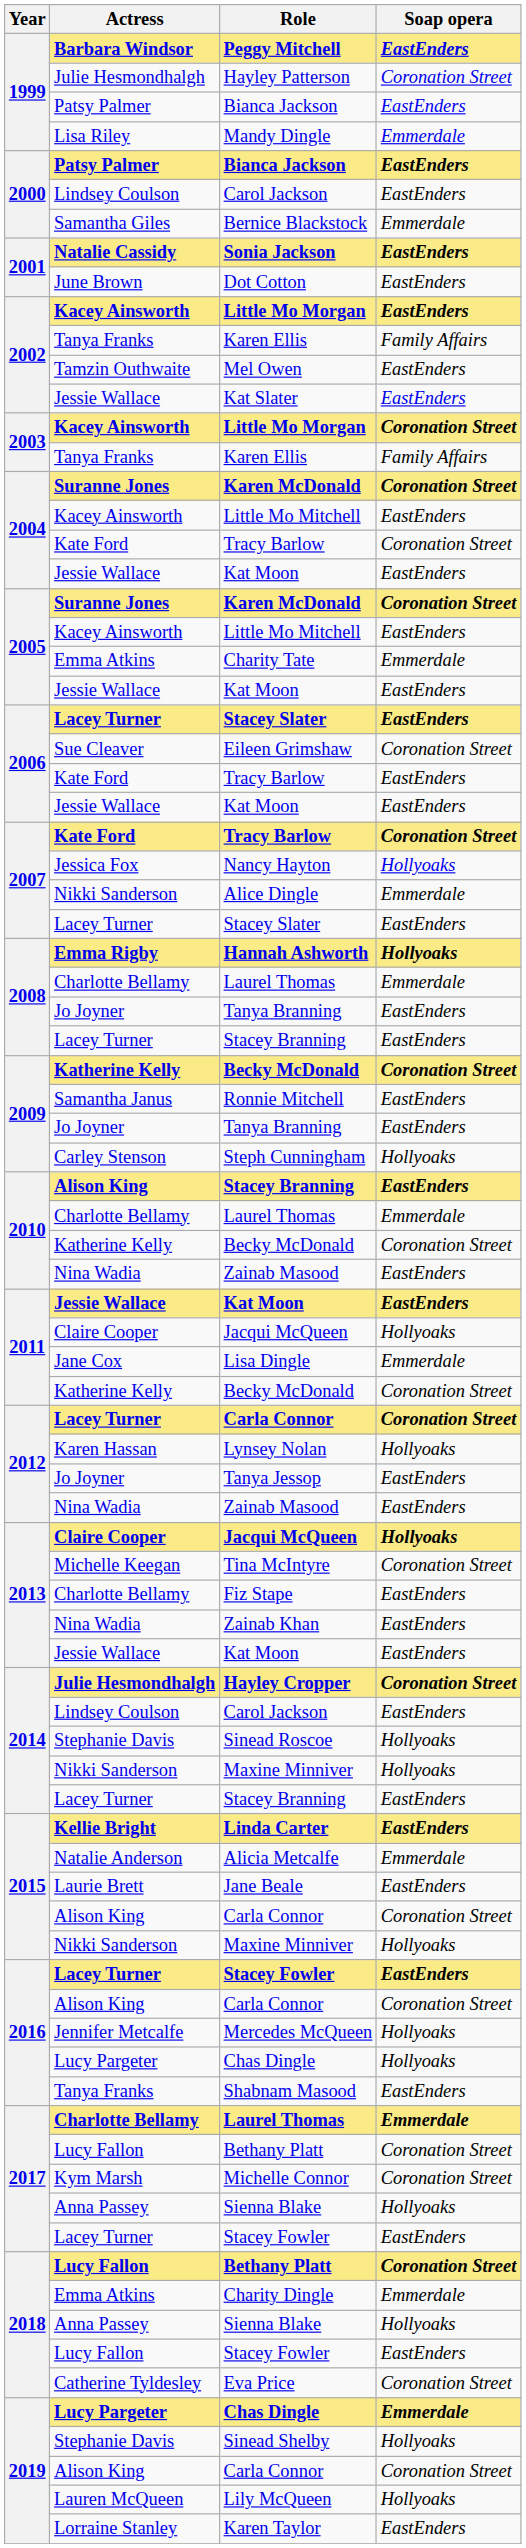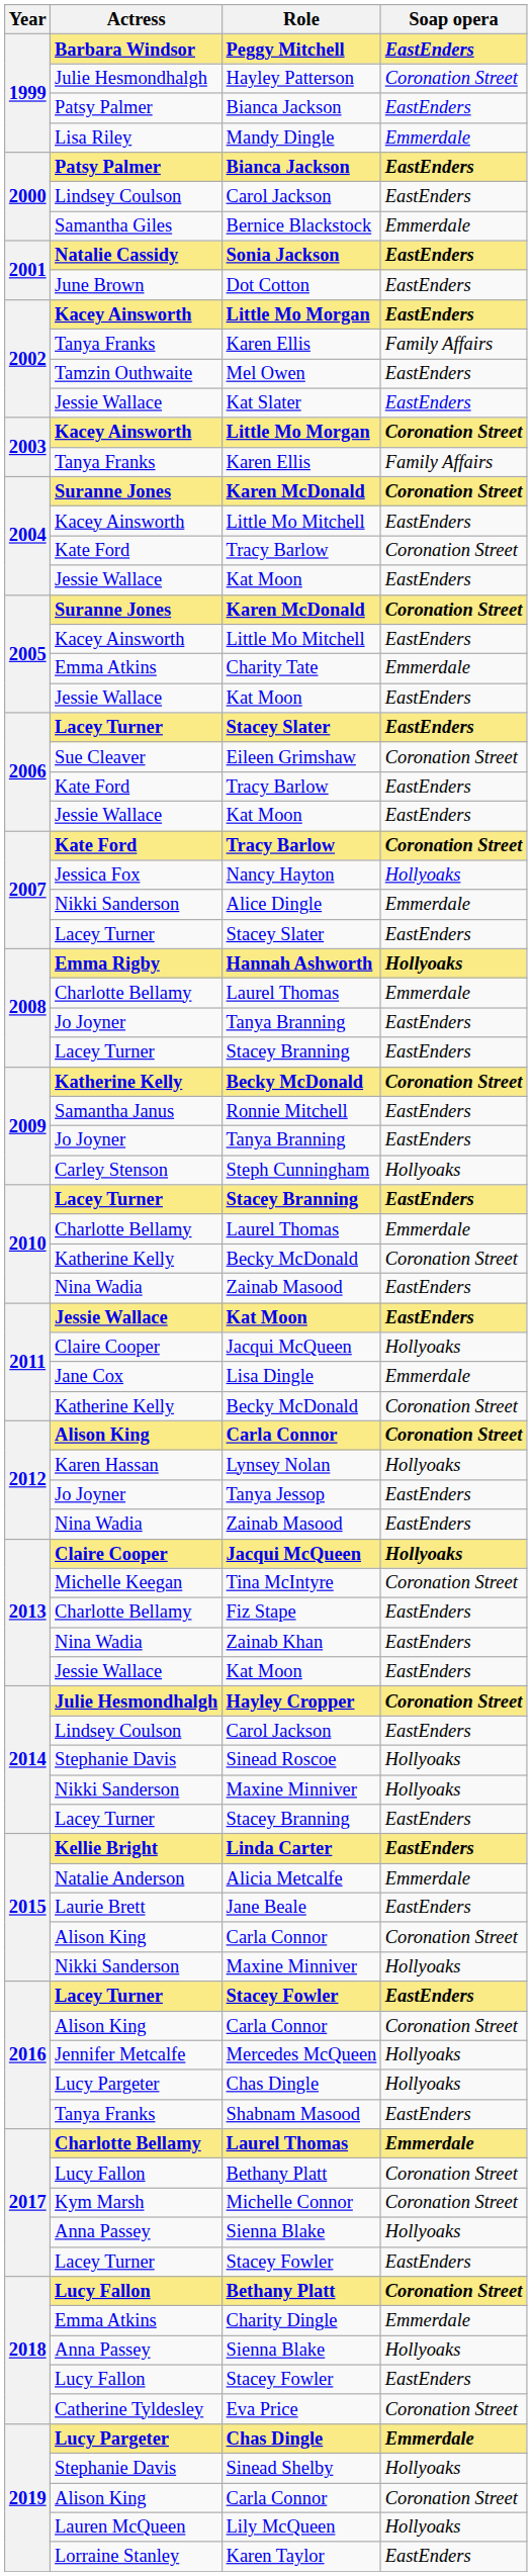 <table class="wikitable sortable" rowspan=2 style="text-align: left;">
 <tr>
 <th scope="col">Year</th>
 <th scope="col">Actress</th>
 <th scope="col">Role</th>
 <th scope="col">Soap opera</th>
 </tr>
 <tr>
 <th scope="row" rowspan=4 style="text-align:center"><a href='#'>1999</a></th>
 <td style="background:#FAEB86;"><strong><a href='#'>Barbara Windsor</a></strong></td>
 <td style="background:#FAEB86;"><strong><a href='#'>Peggy Mitchell</a></strong></td>
 <td style="background:#FAEB86;"><strong><em><a href='#'>EastEnders</a></em></strong></td>
 </tr>
 <tr>
 <td><a href='#'>Julie Hesmondhalgh</a></td>
 <td><a href='#'>Hayley Patterson</a></td>
 <td><em><a href='#'>Coronation Street</a></em></td>
 </tr>
 <tr>
 <td><a href='#'>Patsy Palmer</a></td>
 <td><a href='#'>Bianca Jackson</a></td>
 <td><em><a href='#'>EastEnders</a></em></td>
 </tr>
 <tr>
 <td><a href='#'>Lisa Riley</a></td>
 <td><a href='#'>Mandy Dingle</a></td>
 <td><em><a href='#'>Emmerdale</a></em></td>
 </tr>
 <tr>
 <th scope="row" rowspan=3 style="text-align:center"><a href='#'>2000</a></th>
 <td style="background:#FAEB86;"><strong><a href='#'>Patsy Palmer</a></strong></td>
 <td style="background:#FAEB86;"><strong><a href='#'>Bianca Jackson</a></strong></td>
 <td style="background:#FAEB86;"><strong><em>EastEnders</em></strong></td>
 </tr>
 <tr>
 <td><a href='#'>Lindsey Coulson</a></td>
 <td><a href='#'>Carol Jackson</a></td>
 <td><em>EastEnders</em></td>
 </tr>
 <tr>
 <td><a href='#'>Samantha Giles</a></td>
 <td><a href='#'>Bernice Blackstock</a></td>
 <td><em>Emmerdale</em></td>
 </tr>
 <tr>
 <th scope="row" rowspan=2 style="text-align:center"><a href='#'>2001</a></th>
 <td style="background:#FAEB86;"><strong><a href='#'>Natalie Cassidy</a></strong></td>
 <td style="background:#FAEB86;"><strong><a href='#'>Sonia Jackson</a></strong></td>
 <td style="background:#FAEB86;"><strong><em>EastEnders</em></strong></td>
 </tr>
 <tr>
 <td><a href='#'>June Brown</a></td>
 <td><a href='#'>Dot Cotton</a></td>
 <td><em>EastEnders</em></td>
 </tr>
 <tr>
 <th scope="row" rowspan=4 style="text-align:center"><a href='#'>2002</a></th>
 <td style="background:#FAEB86;"><strong><a href='#'>Kacey Ainsworth</a></strong></td>
 <td style="background:#FAEB86;"><strong><a href='#'>Little Mo Morgan</a></strong></td>
 <td style="background:#FAEB86;"><strong><em>EastEnders</em></strong></td>
 </tr>
 <tr>
 <td><a href='#'>Tanya Franks</a></td>
 <td><a href='#'>Karen Ellis</a></td>
 <td><em>Family Affairs</em></td>
 </tr>
 <tr>
 <td><a href='#'>Tamzin Outhwaite</a></td>
 <td><a href='#'>Mel Owen</a></td>
 <td><em>EastEnders</em></td>
 </tr>
 <tr>
 <td><a href='#'>Jessie Wallace</a></td>
 <td><a href='#'>Kat Slater</a></td>
 <td><em><a href='#'>EastEnders</a></em></td>
 </tr>
 <tr>
 <th scope="row" rowspan=2 style="text-align:center"><a href='#'>2003</a></th>
 <td style="background:#FAEB86;"><strong><a href='#'>Kacey Ainsworth</a></strong></td>
 <td style="background:#FAEB86;"><strong><a href='#'>Little Mo Morgan</a></strong></td>
 <td style="background:#FAEB86;"><strong><em>Coronation Street</em></strong></td>
 </tr>
 <tr>
 <td><a href='#'>Tanya Franks</a></td>
 <td><a href='#'>Karen Ellis</a></td>
 <td><em>Family Affairs</em></td>
 </tr>
 <tr>
 <th scope="row" rowspan=4 style="text-align:center"><a href='#'>2004</a></th>
 <td style="background:#FAEB86;"><strong><a href='#'>Suranne Jones</a></strong></td>
 <td style="background:#FAEB86;"><strong><a href='#'>Karen McDonald</a></strong></td>
 <td style="background:#FAEB86;"><strong><em>Coronation Street</em></strong></td>
 </tr>
 <tr>
 <td><a href='#'>Kacey Ainsworth</a></td>
 <td><a href='#'>Little Mo Mitchell</a></td>
 <td><em>EastEnders</em></td>
 </tr>
 <tr>
 <td><a href='#'>Kate Ford</a></td>
 <td><a href='#'>Tracy Barlow</a></td>
 <td><em>Coronation Street</em></td>
 </tr>
 <tr>
 <td><a href='#'>Jessie Wallace</a></td>
 <td><a href='#'>Kat Moon</a></td>
 <td><em>EastEnders</em></td>
 </tr>
 <tr>
 <th scope="row" rowspan=4 style="text-align:center"><a href='#'>2005</a></th>
 <td style="background:#FAEB86;"><strong><a href='#'>Suranne Jones</a></strong></td>
 <td style="background:#FAEB86;"><strong><a href='#'>Karen McDonald</a></strong></td>
 <td style="background:#FAEB86;"><strong><em>Coronation Street</em></strong></td>
 </tr>
 <tr>
 <td><a href='#'>Kacey Ainsworth</a></td>
 <td><a href='#'>Little Mo Mitchell</a></td>
 <td><em>EastEnders</em></td>
 </tr>
 <tr>
 <td><a href='#'>Emma Atkins</a></td>
 <td><a href='#'>Charity Tate</a></td>
 <td><em>Emmerdale</em></td>
 </tr>
 <tr>
 <td><a href='#'>Jessie Wallace</a></td>
 <td><a href='#'>Kat Moon</a></td>
 <td><em>EastEnders</em></td>
 </tr>
 <tr>
 <th scope="row" rowspan=4 style="text-align:center"><a href='#'>2006</a></th>
 <td style="background:#FAEB86;"><strong><a href='#'>Lacey Turner</a></strong></td>
 <td style="background:#FAEB86;"><strong><a href='#'>Stacey Slater</a></strong></td>
 <td style="background:#FAEB86;"><strong><em>EastEnders</em></strong></td>
 </tr>
 <tr>
 <td><a href='#'>Sue Cleaver</a></td>
 <td><a href='#'>Eileen Grimshaw</a></td>
 <td><em>Coronation Street</em></td>
 </tr>
 <tr>
 <td><a href='#'>Kate Ford</a></td>
 <td><a href='#'>Tracy Barlow</a></td>
 <td><em>EastEnders</em></td>
 </tr>
 <tr>
 <td><a href='#'>Jessie Wallace</a></td>
 <td><a href='#'>Kat Moon</a></td>
 <td><em>EastEnders</em></td>
 </tr>
 <tr>
 <th scope="row" rowspan=4 style="text-align:center"><a href='#'>2007</a></th>
 <td style="background:#FAEB86;"><strong><a href='#'>Kate Ford</a></strong></td>
 <td style="background:#FAEB86;"><strong><a href='#'>Tracy Barlow</a></strong></td>
 <td style="background:#FAEB86;"><strong><em>Coronation Street</em></strong></td>
 </tr>
 <tr>
 <td><a href='#'>Jessica Fox</a></td>
 <td><a href='#'>Nancy Hayton</a></td>
 <td><em><a href='#'>Hollyoaks</a></em></td>
 </tr>
 <tr>
 <td><a href='#'>Nikki Sanderson</a></td>
 <td><a href='#'>Alice Dingle</a></td>
 <td><em>Emmerdale</em></td>
 </tr>
 <tr>
 <td><a href='#'>Lacey Turner</a></td>
 <td><a href='#'>Stacey Slater</a></td>
 <td><em>EastEnders</em></td>
 </tr>
 <tr>
 <th scope="row" rowspan=4 style="text-align:center"><a href='#'>2008</a></th>
 <td style="background:#FAEB86;"><strong><a href='#'>Emma Rigby</a></strong></td>
 <td style="background:#FAEB86;"><strong><a href='#'>Hannah Ashworth</a></strong></td>
 <td style="background:#FAEB86;"><strong><em>Hollyoaks</em></strong></td>
 </tr>
 <tr>
 <td><a href='#'>Charlotte Bellamy</a></td>
 <td><a href='#'>Laurel Thomas</a></td>
 <td><em>Emmerdale</em></td>
 </tr>
 <tr>
 <td><a href='#'>Jo Joyner</a></td>
 <td><a href='#'>Tanya Branning</a></td>
 <td><em>EastEnders</em></td>
 </tr>
 <tr>
 <td><a href='#'>Lacey Turner</a></td>
 <td><a href='#'>Stacey Branning</a></td>
 <td><em>EastEnders</em></td>
 </tr>
 <tr>
 <th scope="row" rowspan=4 style="text-align:center"><a href='#'>2009</a></th>
 <td style="background:#FAEB86;"><strong><a href='#'>Katherine Kelly</a></strong></td>
 <td style="background:#FAEB86;"><strong><a href='#'>Becky McDonald</a></strong></td>
 <td style="background:#FAEB86;"><strong><em>Coronation Street</em></strong></td>
 </tr>
 <tr>
 <td><a href='#'>Samantha Janus</a></td>
 <td><a href='#'>Ronnie Mitchell</a></td>
 <td><em>EastEnders</em></td>
 </tr>
 <tr>
 <td><a href='#'>Jo Joyner</a></td>
 <td><a href='#'>Tanya Branning</a></td>
 <td><em>EastEnders</em></td>
 </tr>
 <tr>
 <td><a href='#'>Carley Stenson</a></td>
 <td><a href='#'>Steph Cunningham</a></td>
 <td><em>Hollyoaks</em></td>
 </tr>
 <tr>
 <th scope="row" rowspan=4 style="text-align:center"><a href='#'>2010</a></th>
-<td style="background:#FAEB86;"><strong><a href='#'>Alison King</a></strong></td>
+<td style="background:#FAEB86;"><strong><a href='#'>Lacey Turner</a></strong></td>
 <td style="background:#FAEB86;"><strong><a href='#'>Stacey Branning</a></strong></td>
 <td style="background:#FAEB86;"><strong><em>EastEnders</em></strong></td>
 </tr>
 <tr>
 <td><a href='#'>Charlotte Bellamy</a></td>
 <td><a href='#'>Laurel Thomas</a></td>
 <td><em>Emmerdale</em></td>
 </tr>
 <tr>
 <td><a href='#'>Katherine Kelly</a></td>
 <td><a href='#'>Becky McDonald</a></td>
 <td><em>Coronation Street</em></td>
 </tr>
 <tr>
 <td><a href='#'>Nina Wadia</a></td>
 <td><a href='#'>Zainab Masood</a></td>
 <td><em>EastEnders</em></td>
 </tr>
 <tr>
 <th scope="row" rowspan=4 style="text-align:center"><a href='#'>2011</a></th>
 <td style="background:#FAEB86;"><strong><a href='#'>Jessie Wallace</a></strong></td>
 <td style="background:#FAEB86;"><strong><a href='#'>Kat Moon</a></strong></td>
 <td style="background:#FAEB86;"><strong><em>EastEnders</em></strong></td>
 </tr>
 <tr>
 <td><a href='#'>Claire Cooper</a></td>
 <td><a href='#'>Jacqui McQueen</a></td>
 <td><em>Hollyoaks</em></td>
 </tr>
 <tr>
 <td><a href='#'>Jane Cox</a></td>
 <td><a href='#'>Lisa Dingle</a></td>
 <td><em>Emmerdale</em></td>
 </tr>
 <tr>
 <td><a href='#'>Katherine Kelly</a></td>
 <td><a href='#'>Becky McDonald</a></td>
 <td><em>Coronation Street</em></td>
 </tr>
 <tr>
 <th scope="row" rowspan=4 style="text-align:center"><a href='#'>2012</a></th>
-<td style="background:#FAEB86;"><strong><a href='#'>Lacey Turner</a></strong></td>
+<td style="background:#FAEB86;"><strong><a href='#'>Alison King</a></strong></td>
 <td style="background:#FAEB86;"><strong><a href='#'>Carla Connor</a></strong></td>
 <td style="background:#FAEB86;"><strong><em>Coronation Street</em></strong></td>
 </tr>
 <tr>
 <td><a href='#'>Karen Hassan</a></td>
 <td><a href='#'>Lynsey Nolan</a></td>
 <td><em>Hollyoaks</em></td>
 </tr>
 <tr>
 <td><a href='#'>Jo Joyner</a></td>
 <td><a href='#'>Tanya Jessop</a></td>
 <td><em>EastEnders</em></td>
 </tr>
 <tr>
 <td><a href='#'>Nina Wadia</a></td>
 <td><a href='#'>Zainab Masood</a></td>
 <td><em>EastEnders</em></td>
 </tr>
 <tr>
 <th scope="row" rowspan=5 style="text-align:center"><a href='#'>2013</a></th>
 <td style="background:#FAEB86;"><strong><a href='#'>Claire Cooper</a></strong></td>
 <td style="background:#FAEB86;"><strong><a href='#'>Jacqui McQueen</a></strong></td>
 <td style="background:#FAEB86;"><strong><em>Hollyoaks</em></strong></td>
 </tr>
 <tr>
 <td><a href='#'>Michelle Keegan</a></td>
 <td><a href='#'>Tina McIntyre</a></td>
 <td><em>Coronation Street</em></td>
 </tr>
 <tr>
 <td><a href='#'>Charlotte Bellamy</a></td>
 <td><a href='#'>Fiz Stape</a></td>
 <td><em>EastEnders</em></td>
 </tr>
 <tr>
 <td><a href='#'>Nina Wadia</a></td>
 <td><a href='#'>Zainab Khan</a></td>
 <td><em>EastEnders</em></td>
 </tr>
 <tr>
 <td><a href='#'>Jessie Wallace</a></td>
 <td><a href='#'>Kat Moon</a></td>
 <td><em>EastEnders</em></td>
 </tr>
 <tr>
 <th scope="row" rowspan=5 style="text-align:center"><a href='#'>2014</a></th>
 <td style="background:#FAEB86;"><strong><a href='#'>Julie Hesmondhalgh</a></strong></td>
 <td style="background:#FAEB86;"><strong><a href='#'>Hayley Cropper</a></strong></td>
 <td style="background:#FAEB86;"><strong><em>Coronation Street</em></strong></td>
 </tr>
 <tr>
 <td><a href='#'>Lindsey Coulson</a></td>
 <td><a href='#'>Carol Jackson</a></td>
 <td><em>EastEnders</em></td>
 </tr>
 <tr>
 <td><a href='#'>Stephanie Davis</a></td>
 <td><a href='#'>Sinead Roscoe</a></td>
 <td><em>Hollyoaks</em></td>
 </tr>
 <tr>
 <td><a href='#'>Nikki Sanderson</a></td>
 <td><a href='#'>Maxine Minniver</a></td>
 <td><em>Hollyoaks</em></td>
 </tr>
 <tr>
 <td><a href='#'>Lacey Turner</a></td>
 <td><a href='#'>Stacey Branning</a></td>
 <td><em>EastEnders</em></td>
 </tr>
 <tr>
 <th scope="row" rowspan=5 style="text-align:center"><a href='#'>2015</a></th>
 <td style="background:#FAEB86;"><strong><a href='#'>Kellie Bright</a></strong></td>
 <td style="background:#FAEB86;"><strong><a href='#'>Linda Carter</a></strong></td>
 <td style="background:#FAEB86;"><strong><em>EastEnders</em></strong></td>
 </tr>
 <tr>
 <td><a href='#'>Natalie Anderson</a></td>
 <td><a href='#'>Alicia Metcalfe</a></td>
 <td><em>Emmerdale</em></td>
 </tr>
 <tr>
 <td><a href='#'>Laurie Brett</a></td>
 <td><a href='#'>Jane Beale</a></td>
 <td><em>EastEnders</em></td>
 </tr>
 <tr>
 <td><a href='#'>Alison King</a></td>
 <td><a href='#'>Carla Connor</a></td>
 <td><em>Coronation Street</em></td>
 </tr>
 <tr>
 <td><a href='#'>Nikki Sanderson</a></td>
 <td><a href='#'>Maxine Minniver</a></td>
 <td><em>Hollyoaks</em></td>
 </tr>
 <tr>
 <th scope="row" rowspan=5 style="text-align:center"><a href='#'>2016</a></th>
 <td style="background:#FAEB86;"><strong><a href='#'>Lacey Turner</a></strong></td>
 <td style="background:#FAEB86;"><strong><a href='#'>Stacey Fowler</a></strong></td>
 <td style="background:#FAEB86;"><strong><em>EastEnders</em></strong></td>
 </tr>
 <tr>
 <td><a href='#'>Alison King</a></td>
 <td><a href='#'>Carla Connor</a></td>
 <td><em>Coronation Street</em></td>
 </tr>
 <tr>
 <td><a href='#'>Jennifer Metcalfe</a></td>
 <td><a href='#'>Mercedes McQueen</a></td>
 <td><em>Hollyoaks</em></td>
 </tr>
 <tr>
 <td><a href='#'>Lucy Pargeter</a></td>
 <td><a href='#'>Chas Dingle</a></td>
 <td><em>Hollyoaks</em></td>
 </tr>
 <tr>
 <td><a href='#'>Tanya Franks</a></td>
 <td><a href='#'>Shabnam Masood</a></td>
 <td><em>EastEnders</em></td>
 </tr>
 <tr>
 <th scope="row" rowspan=5 style="text-align:center"><a href='#'>2017</a></th>
 <td style="background:#FAEB86;"><strong><a href='#'>Charlotte Bellamy</a></strong></td>
 <td style="background:#FAEB86;"><strong><a href='#'>Laurel Thomas</a></strong></td>
 <td style="background:#FAEB86;"><strong><em>Emmerdale</em></strong></td>
 </tr>
 <tr>
 <td><a href='#'>Lucy Fallon</a></td>
 <td><a href='#'>Bethany Platt</a></td>
 <td><em>Coronation Street</em></td>
 </tr>
 <tr>
 <td><a href='#'>Kym Marsh</a></td>
 <td><a href='#'>Michelle Connor</a></td>
 <td><em>Coronation Street</em></td>
 </tr>
 <tr>
 <td><a href='#'>Anna Passey</a></td>
 <td><a href='#'>Sienna Blake</a></td>
 <td><em>Hollyoaks</em></td>
 </tr>
 <tr>
 <td><a href='#'>Lacey Turner</a></td>
 <td><a href='#'>Stacey Fowler</a></td>
 <td><em>EastEnders</em></td>
 </tr>
 <tr>
 <th scope="row" rowspan=5 style="text-align:center"><a href='#'>2018</a></th>
 <td style="background:#FAEB86;"><strong><a href='#'>Lucy Fallon</a></strong></td>
 <td style="background:#FAEB86;"><strong><a href='#'>Bethany Platt</a></strong></td>
 <td style="background:#FAEB86;"><strong><em>Coronation Street</em></strong></td>
 </tr>
 <tr>
 <td><a href='#'>Emma Atkins</a></td>
 <td><a href='#'>Charity Dingle</a></td>
 <td><em>Emmerdale</em></td>
 </tr>
 <tr>
 <td><a href='#'>Anna Passey</a></td>
 <td><a href='#'>Sienna Blake</a></td>
 <td><em>Hollyoaks</em></td>
 </tr>
 <tr>
 <td><a href='#'>Lucy Fallon</a></td>
 <td><a href='#'>Stacey Fowler</a></td>
 <td><em>EastEnders</em></td>
 </tr>
 <tr>
 <td><a href='#'>Catherine Tyldesley</a></td>
 <td><a href='#'>Eva Price</a></td>
 <td><em>Coronation Street</em></td>
 </tr>
 <tr>
 <th scope="row" rowspan=5 style="text-align:center"><a href='#'>2019</a></th>
 <td style="background:#FAEB86;"><strong><a href='#'>Lucy Pargeter</a></strong></td>
 <td style="background:#FAEB86;"><strong><a href='#'>Chas Dingle</a></strong></td>
 <td style="background:#FAEB86;"><strong><em>Emmerdale</em></strong></td>
 </tr>
 <tr>
 <td><a href='#'>Stephanie Davis</a></td>
 <td><a href='#'>Sinead Shelby</a></td>
 <td><em>Hollyoaks</em></td>
 </tr>
 <tr>
 <td><a href='#'>Alison King</a></td>
 <td><a href='#'>Carla Connor</a></td>
 <td><em>Coronation Street</em></td>
 </tr>
 <tr>
 <td><a href='#'>Lauren McQueen</a></td>
 <td><a href='#'>Lily McQueen</a></td>
 <td><em>Hollyoaks</em></td>
 </tr>
 <tr>
 <td><a href='#'>Lorraine Stanley</a></td>
 <td><a href='#'>Karen Taylor</a></td>
 <td><em>EastEnders</em></td>
 </tr>
 </table>
